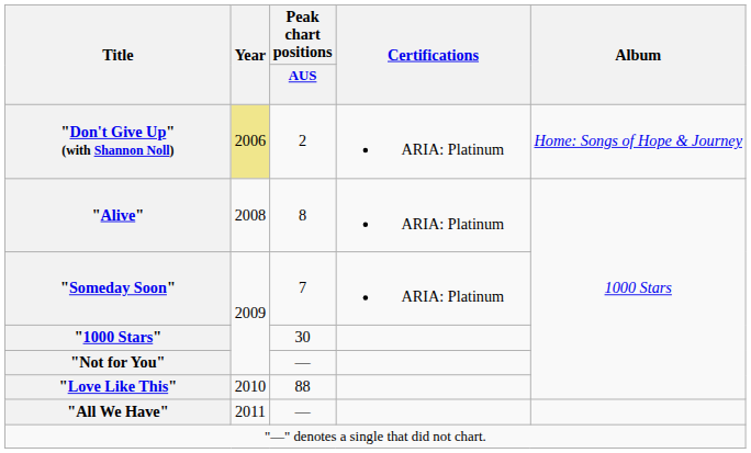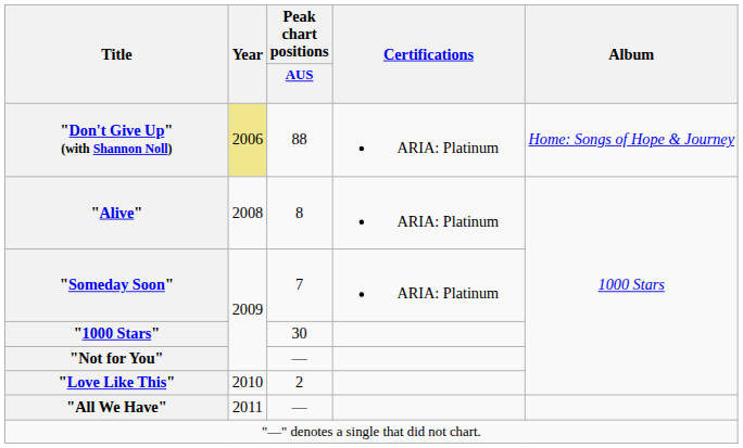 <table class="wikitable plainrowheaders" style="text-align:center;">
 <tr>
 <th scope="col" rowspan="2" style="width:14em;">Title</th>
 <th scope="col" rowspan="2">Year</th>
 <th scope="col">Peak chart positions</th>
 <th scope="col" rowspan="2" style="width:12em;"><a href='#'>Certifications</a></th>
 <th scope="col" rowspan="2">Album</th>
 </tr>
 <tr>
 <th scope="col" style="width:2.2em;font-size:90%;"><a href='#'>AUS</a><br><br></th>
 </tr>
 <tr>
 <th scope="row">"<a href='#'>Don't Give Up</a>"<br><small>(with <a href='#'>Shannon Noll</a>)</small></th>
 <td style="background: khaki;">2006</td>
-<td>2</td>
+<td>88</td>
 <td><br><ul><li>ARIA: Platinum</li></ul></td>
 <td><em><a href='#'>Home: Songs of Hope & Journey</a></em></td>
 </tr>
 <tr>
 <th scope="row">"<a href='#'>Alive</a>"</th>
 <td>2008</td>
 <td>8</td>
 <td><br><ul><li>ARIA: Platinum</li></ul></td>
 <td rowspan="5"><em><a href='#'>1000 Stars</a></em></td>
 </tr>
 <tr>
 <th scope="row">"<a href='#'>Someday Soon</a>"</th>
 <td rowspan="3">2009</td>
 <td>7</td>
 <td><br><ul><li>ARIA: Platinum</li></ul></td>
 </tr>
 <tr>
 <th scope="row">"<a href='#'>1000 Stars</a>"</th>
 <td>30</td>
 <td></td>
 </tr>
 <tr>
 <th scope="row">"Not for You"</th>
 <td>—</td>
 <td></td>
 </tr>
 <tr>
 <th scope="row">"<a href='#'>Love Like This</a>"</th>
 <td>2010</td>
-<td>88</td>
+<td>2</td>
 <td></td>
 </tr>
 <tr>
 <th scope="row">"All We Have"</th>
 <td>2011</td>
 <td>—</td>
 <td></td>
 <td></td>
 </tr>
 <tr>
 <td colspan="5" style="font-size:90%">"—" denotes a single that did not chart.</td>
 </tr>
 </table>
